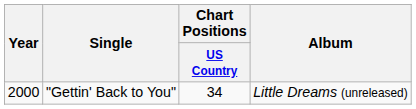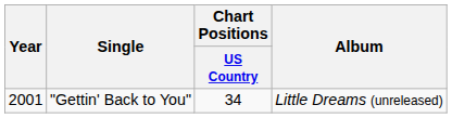 <table class="wikitable">
 <tr>
 <th rowspan="2">Year</th>
 <th rowspan="2">Single</th>
 <th colspan="1">Chart Positions</th>
 <th rowspan="2">Album</th>
 </tr>
 <tr>
 <th width="65"><small><a href='#'>US Country</a></small></th>
 </tr>
 <tr>
-<td>2000</td>
+<td>2001</td>
 <td>"Gettin' Back to You"</td>
 <td align=center>34</td>
 <td><em>Little Dreams</em> <small>(unreleased)</small></td>
 </tr>
 </table>
